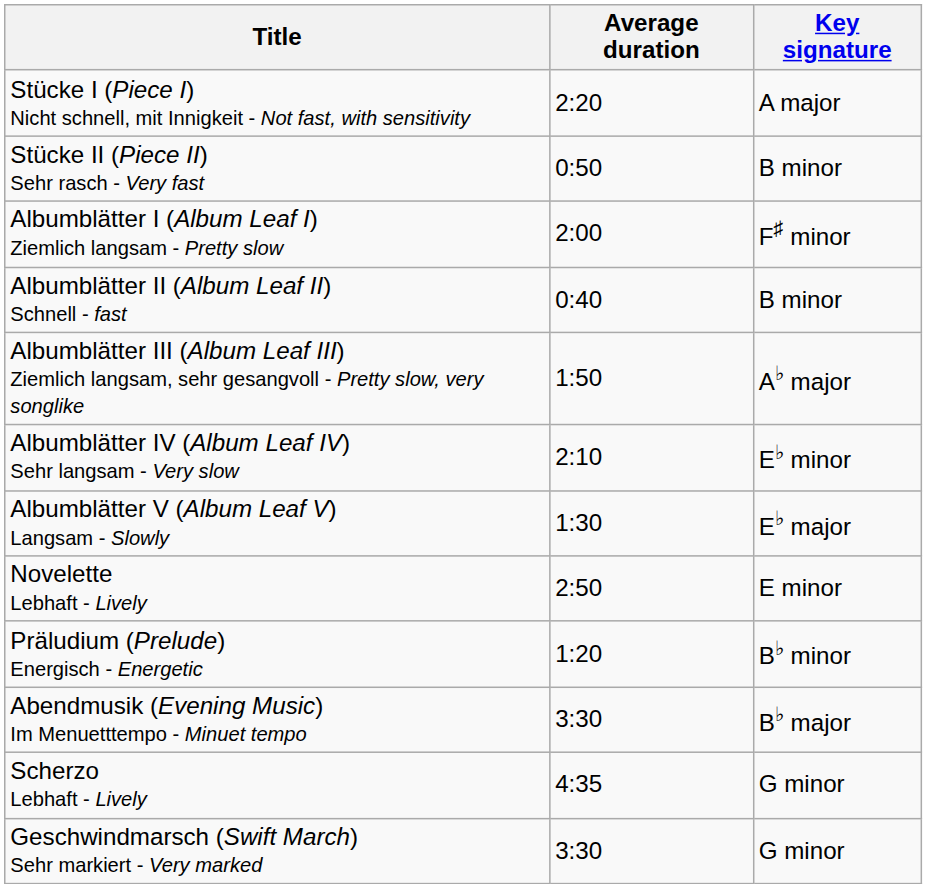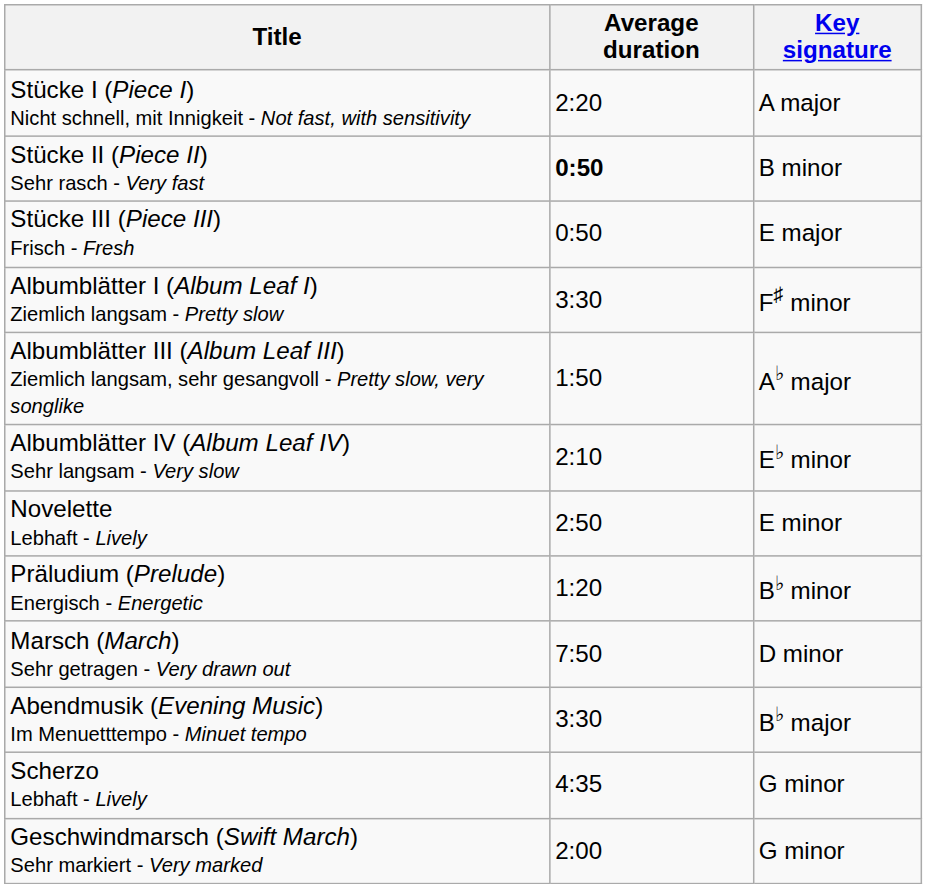 <table class="wikitable">
 <tr>
 <th>Title</th>
 <th>Average duration</th>
 <th><a href='#'>Key signature</a></th>
 </tr>
 <tr>
 <td>Stücke I (<em>Piece I</em>)<br><small> Nicht schnell, mit Innigkeit - <em>Not fast, with sensitivity</em></small></td>
 <td>2:20</td>
 <td>A major</td>
 </tr>
 <tr>
 <td>Stücke II (<em>Piece II</em>)<br><small>Sehr rasch - <em>Very fast</em></small></td>
-<td>0:50</td>
+<td><strong>0:50</strong></td>
 <td>B minor</td>
 </tr>
 <tr>
-<td>Albumblätter I (<em>Album Leaf I</em>)<br> <small>Ziemlich langsam - <em>Pretty slow</em></small></td>
-<td>2:00</td>
-<td>F<sup>♯</sup> minor</td>
+<td>Stücke III (<em>Piece III</em>)<br> <small>Frisch - <em>Fresh</em></small></td>
+<td>0:50</td>
+<td>E major</td>
 </tr>
 <tr>
-<td>Albumblätter II (<em>Album Leaf II</em>)<br> <small>Schnell - <em>fast</em></small></td>
-<td>0:40</td>
-<td>B minor</td>
+<td>Albumblätter I (<em>Album Leaf I</em>)<br> <small>Ziemlich langsam - <em>Pretty slow</em></small></td>
+<td>3:30</td>
+<td>F<sup>♯</sup> minor</td>
 </tr>
 <tr>
 <td>Albumblätter III (<em>Album Leaf III</em>)<br> <small>Ziemlich langsam, sehr gesangvoll - <em>Pretty slow, very songlike</em></small></td>
 <td>1:50</td>
 <td>A<sup>♭</sup> major</td>
 </tr>
 <tr>
 <td>Albumblätter IV (<em>Album Leaf IV</em>)<br> <small>Sehr langsam - <em>Very slow</em></small></td>
 <td>2:10</td>
 <td>E<sup>♭</sup> minor</td>
 </tr>
 <tr>
-<td>Albumblätter V (<em>Album Leaf V</em>)<br>  <small>Langsam - <em>Slowly</em></small></td>
-<td>1:30</td>
-<td>E<sup>♭</sup> major</td>
-</tr>
-<tr>
 <td>Novelette <br> <small>Lebhaft - <em>Lively</em></small></td>
 <td>2:50</td>
 <td>E minor</td>
 </tr>
 <tr>
 <td>Präludium (<em>Prelude</em>)<br> <small>Energisch - <em>Energetic</em></small></td>
 <td>1:20</td>
 <td>B<sup>♭</sup> minor</td>
+</tr>
+<tr>
+<td>Marsch (<em>March</em>)<br>  <small>Sehr getragen - <em>Very drawn out</em></small></td>
+<td>7:50</td>
+<td>D minor</td>
 </tr>
 <tr>
 <td>Abendmusik (<em>Evening Music</em>)<br> <small>Im Menuetttempo - <em>Minuet tempo</em></small></td>
 <td>3:30</td>
 <td>B<sup>♭</sup> major</td>
 </tr>
 <tr>
 <td>Scherzo<br> <small>Lebhaft - <em>Lively</em></small></td>
 <td>4:35</td>
 <td>G minor</td>
 </tr>
 <tr>
 <td>Geschwindmarsch (<em>Swift March</em>)<br>  <small>Sehr markiert - <em>Very marked</em></small></td>
-<td>3:30</td>
+<td>2:00</td>
 <td>G minor</td>
 </tr>
 </table>
